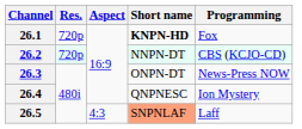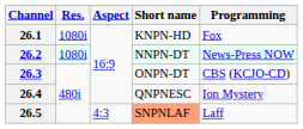 <table class="wikitable">
 <tr>
 <th><a href='#'>Channel</a></th>
 <th><a href='#'>Res.</a></th>
 <th><a href='#'>Aspect</a></th>
 <th>Short name</th>
 <th>Programming</th>
 </tr>
 <tr>
 <th scope = "row">26.1</th>
-<td><a href='#'>720p</a></td>
+<td><a href='#'>1080i</a></td>
 <td rowspan="4"><a href='#'>16:9</a></td>
-<td><strong>KNPN-HD</strong></td>
+<td>KNPN-HD</td>
 <td><a href='#'>Fox</a></td>
 </tr>
 <tr style="background-color: #E6FFF7;">
 <th scope = "row"><a href='#'>26.2</a></th>
-<td><a href='#'>720p</a></td>
+<td><a href='#'>1080i</a></td>
 <td>NNPN-DT</td>
-<td><a href='#'>CBS</a> (<a href='#'>KCJO-CD</a>)</td>
+<td><a href='#'>News-Press NOW</a></td>
 </tr>
 <tr>
 <th scope = "row"><a href='#'>26.3</a></th>
 <td rowspan=3><a href='#'>480i</a></td>
 <td>ONPN-DT</td>
-<td><a href='#'>News-Press NOW</a></td>
+<td><a href='#'>CBS</a> (<a href='#'>KCJO-CD</a>)</td>
 </tr>
 <tr>
 <th scope = "row">26.4</th>
 <td>QNPNESC</td>
 <td><a href='#'>Ion Mystery</a></td>
 </tr>
 <tr>
 <th scope = "row">26.5</th>
 <td><a href='#'>4:3</a></td>
 <td style="background: lightsalmon;">SNPNLAF</td>
 <td><a href='#'>Laff</a></td>
 </tr>
 </table>
